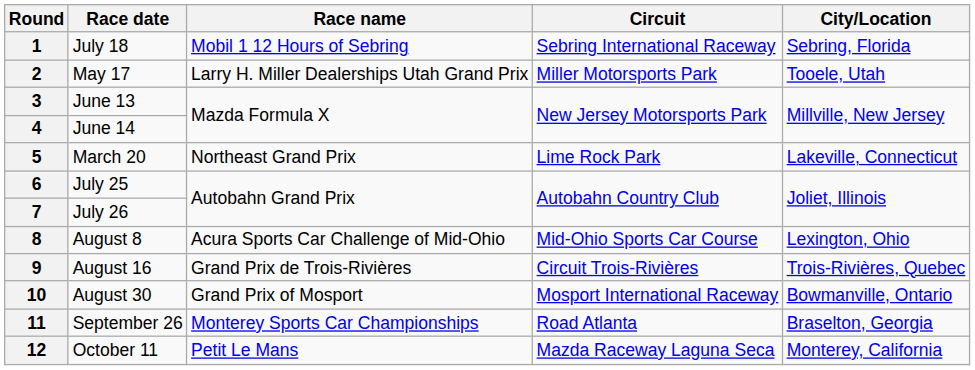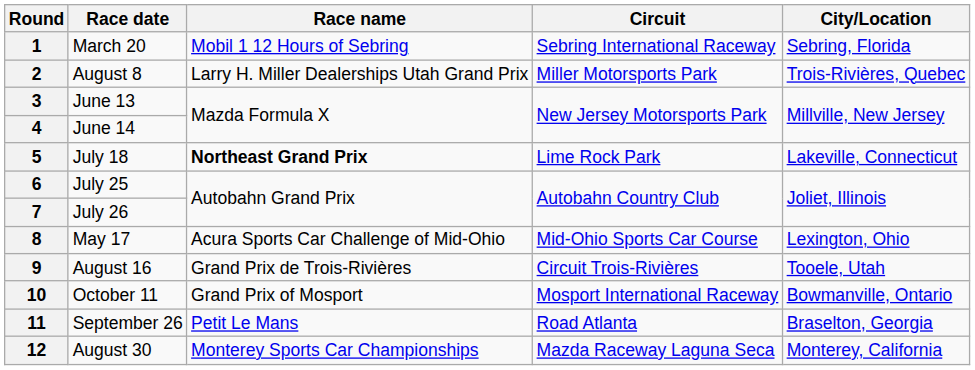 <table class="wikitable" style="font-size:85%;">
 <tr>
 <th>Round</th>
 <th>Race date</th>
 <th>Race name</th>
 <th>Circuit</th>
 <th>City/Location</th>
 </tr>
 <tr>
 <th>1</th>
-<td>July 18</td>
+<td>March 20</td>
 <td> <a href='#'>Mobil 1 12 Hours of Sebring</a></td>
 <td><a href='#'>Sebring International Raceway</a></td>
 <td><a href='#'>Sebring, Florida</a></td>
 </tr>
 <tr>
 <th>2</th>
-<td>May 17</td>
+<td>August 8</td>
 <td> Larry H. Miller Dealerships Utah Grand Prix</td>
 <td><a href='#'>Miller Motorsports Park</a></td>
-<td><a href='#'>Tooele, Utah</a></td>
+<td><a href='#'>Trois-Rivières, Quebec</a></td>
 </tr>
 <tr>
 <th>3</th>
 <td>June 13</td>
 <td rowspan="2"> Mazda Formula X</td>
 <td rowspan=2><a href='#'>New Jersey Motorsports Park</a></td>
 <td rowspan=2><a href='#'>Millville, New Jersey</a></td>
 </tr>
 <tr>
 <th>4</th>
 <td>June 14</td>
 </tr>
 <tr>
 <th>5</th>
-<td>March 20</td>
-<td> Northeast Grand Prix</td>
+<td>July 18</td>
+<td><strong> Northeast Grand Prix</strong></td>
 <td><a href='#'>Lime Rock Park</a></td>
 <td><a href='#'>Lakeville, Connecticut</a></td>
 </tr>
 <tr>
 <th>6</th>
 <td>July 25</td>
 <td rowspan="2"> Autobahn Grand Prix</td>
 <td rowspan=2><a href='#'>Autobahn Country Club</a></td>
 <td rowspan=2><a href='#'>Joliet, Illinois</a></td>
 </tr>
 <tr>
 <th>7</th>
 <td>July 26</td>
 </tr>
 <tr>
 <th>8</th>
-<td>August 8</td>
+<td>May 17</td>
 <td> Acura Sports Car Challenge of Mid-Ohio</td>
 <td><a href='#'>Mid-Ohio Sports Car Course</a></td>
 <td><a href='#'>Lexington, Ohio</a></td>
 </tr>
 <tr>
 <th>9</th>
 <td>August 16</td>
 <td> Grand Prix de Trois-Rivières</td>
 <td><a href='#'>Circuit Trois-Rivières</a></td>
-<td><a href='#'>Trois-Rivières, Quebec</a></td>
+<td><a href='#'>Tooele, Utah</a></td>
 </tr>
 <tr>
 <th>10</th>
-<td>August 30</td>
+<td>October 11</td>
 <td> Grand Prix of Mosport</td>
 <td><a href='#'>Mosport International Raceway</a></td>
 <td><a href='#'>Bowmanville, Ontario</a></td>
 </tr>
 <tr>
 <th>11</th>
 <td>September 26</td>
-<td> <a href='#'>Monterey Sports Car Championships</a></td>
+<td> <a href='#'>Petit Le Mans</a></td>
 <td><a href='#'>Road Atlanta</a></td>
 <td><a href='#'>Braselton, Georgia</a></td>
 </tr>
 <tr>
 <th>12</th>
-<td>October 11</td>
-<td> <a href='#'>Petit Le Mans</a></td>
+<td>August 30</td>
+<td> <a href='#'>Monterey Sports Car Championships</a></td>
 <td><a href='#'>Mazda Raceway Laguna Seca</a></td>
 <td><a href='#'>Monterey, California</a></td>
 </tr>
 </table>
